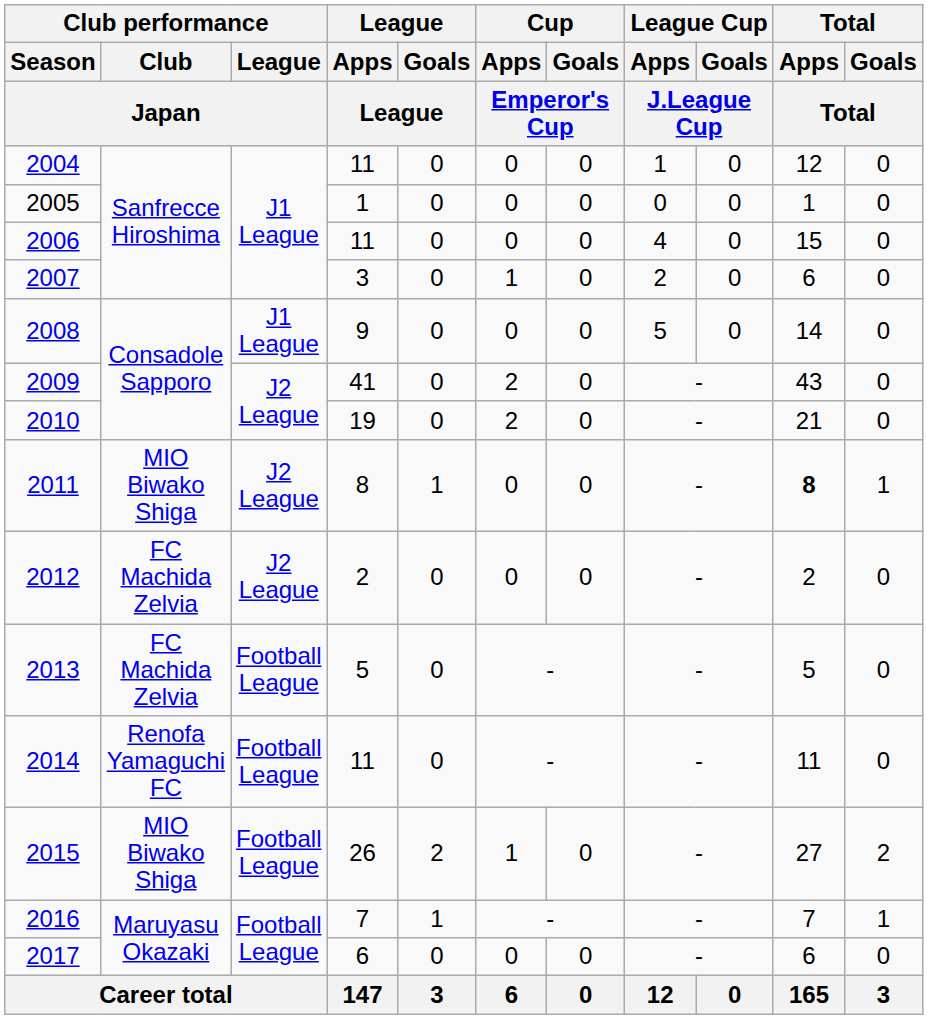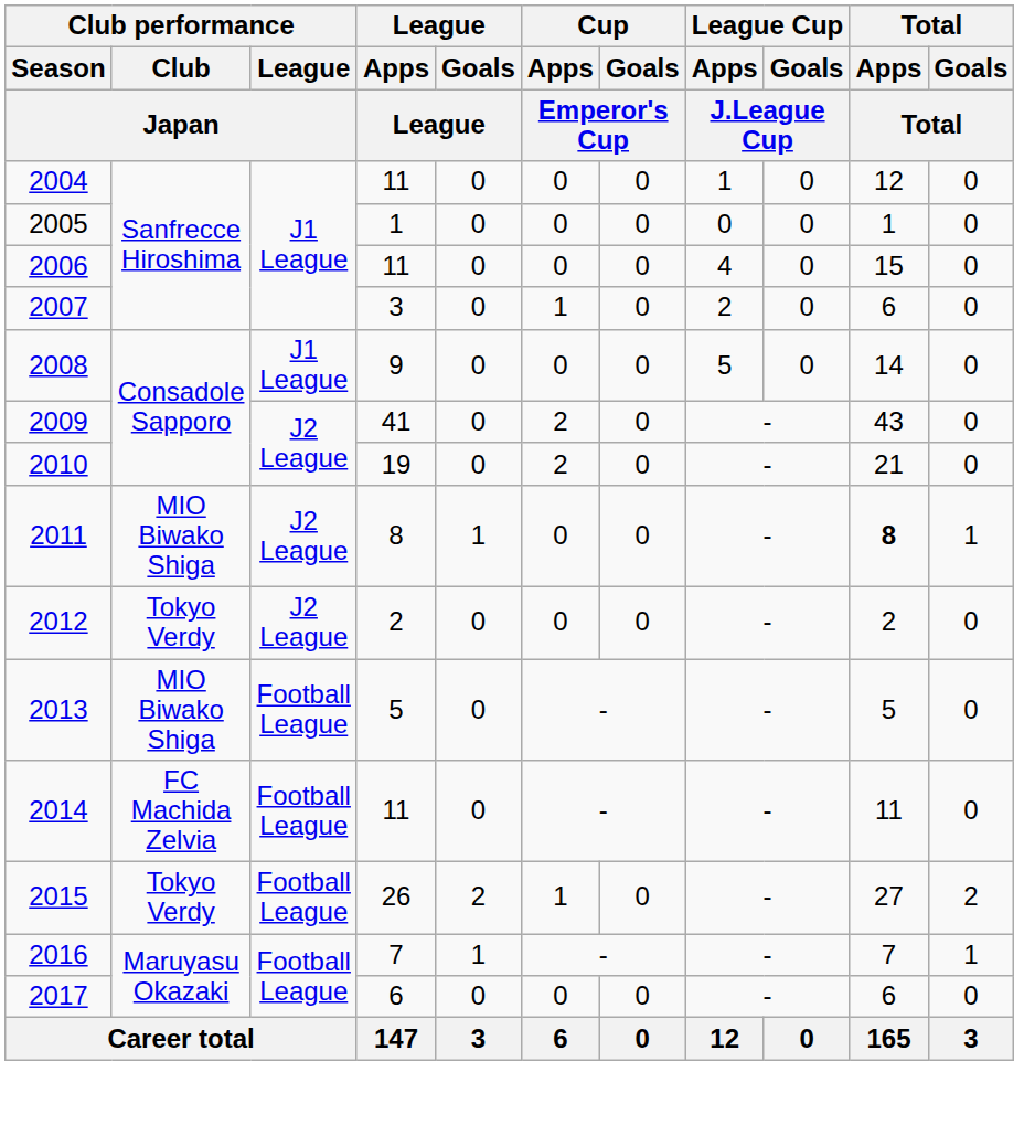 <table class="wikitable" style="text-align:center">
 <tr>
 <th colspan=3>Club performance</th>
 <th colspan=2>League</th>
 <th colspan=2>Cup</th>
 <th colspan=2>League Cup</th>
 <th colspan=2>Total</th>
 </tr>
 <tr>
 <th>Season</th>
 <th>Club</th>
 <th>League</th>
 <th>Apps</th>
 <th>Goals</th>
 <th>Apps</th>
 <th>Goals</th>
 <th>Apps</th>
 <th>Goals</th>
 <th>Apps</th>
 <th>Goals</th>
 </tr>
 <tr>
 <th colspan=3>Japan</th>
 <th colspan=2>League</th>
 <th colspan=2><a href='#'>Emperor's Cup</a></th>
 <th colspan=2><a href='#'>J.League Cup</a></th>
 <th colspan=2>Total</th>
 </tr>
 <tr>
 <td><a href='#'>2004</a></td>
 <td rowspan="4"><a href='#'>Sanfrecce Hiroshima</a></td>
 <td rowspan="4"><a href='#'>J1 League</a></td>
 <td>11</td>
 <td>0</td>
 <td>0</td>
 <td>0</td>
 <td>1</td>
 <td>0</td>
 <td>12</td>
 <td>0</td>
 </tr>
 <tr>
 <td>2005</td>
 <td>1</td>
 <td>0</td>
 <td>0</td>
 <td>0</td>
 <td>0</td>
 <td>0</td>
 <td>1</td>
 <td>0</td>
 </tr>
 <tr>
 <td><a href='#'>2006</a></td>
 <td>11</td>
 <td>0</td>
 <td>0</td>
 <td>0</td>
 <td>4</td>
 <td>0</td>
 <td>15</td>
 <td>0</td>
 </tr>
 <tr>
 <td><a href='#'>2007</a></td>
 <td>3</td>
 <td>0</td>
 <td>1</td>
 <td>0</td>
 <td>2</td>
 <td>0</td>
 <td>6</td>
 <td>0</td>
 </tr>
 <tr>
 <td><a href='#'>2008</a></td>
 <td rowspan="3"><a href='#'>Consadole Sapporo</a></td>
 <td><a href='#'>J1 League</a></td>
 <td>9</td>
 <td>0</td>
 <td>0</td>
 <td>0</td>
 <td>5</td>
 <td>0</td>
 <td>14</td>
 <td>0</td>
 </tr>
 <tr>
 <td><a href='#'>2009</a></td>
 <td rowspan="2"><a href='#'>J2 League</a></td>
 <td>41</td>
 <td>0</td>
 <td>2</td>
 <td>0</td>
 <td colspan="2">-</td>
 <td>43</td>
 <td>0</td>
 </tr>
 <tr>
 <td><a href='#'>2010</a></td>
 <td>19</td>
 <td>0</td>
 <td>2</td>
 <td>0</td>
 <td colspan="2">-</td>
 <td>21</td>
 <td>0</td>
 </tr>
 <tr>
 <td><a href='#'>2011</a></td>
 <td><a href='#'>MIO Biwako Shiga</a></td>
 <td><a href='#'>J2 League</a></td>
 <td>8</td>
 <td>1</td>
 <td>0</td>
 <td>0</td>
 <td colspan="2">-</td>
 <td><strong>8</strong></td>
 <td>1</td>
 </tr>
 <tr>
 <td><a href='#'>2012</a></td>
-<td><a href='#'>FC Machida Zelvia</a></td>
+<td><a href='#'>Tokyo Verdy</a></td>
 <td><a href='#'>J2 League</a></td>
 <td>2</td>
 <td>0</td>
 <td>0</td>
 <td>0</td>
 <td colspan="2">-</td>
 <td>2</td>
 <td>0</td>
 </tr>
 <tr>
 <td><a href='#'>2013</a></td>
-<td><a href='#'>FC Machida Zelvia</a></td>
+<td><a href='#'>MIO Biwako Shiga</a></td>
 <td><a href='#'>Football League</a></td>
 <td>5</td>
 <td>0</td>
 <td colspan="2">-</td>
 <td colspan="2">-</td>
 <td>5</td>
 <td>0</td>
 </tr>
 <tr>
 <td><a href='#'>2014</a></td>
-<td><a href='#'>Renofa Yamaguchi FC</a></td>
+<td><a href='#'>FC Machida Zelvia</a></td>
 <td><a href='#'>Football League</a></td>
 <td>11</td>
 <td>0</td>
 <td colspan="2">-</td>
 <td colspan="2">-</td>
 <td>11</td>
 <td>0</td>
 </tr>
 <tr>
 <td><a href='#'>2015</a></td>
-<td><a href='#'>MIO Biwako Shiga</a></td>
+<td><a href='#'>Tokyo Verdy</a></td>
 <td><a href='#'>Football League</a></td>
 <td>26</td>
 <td>2</td>
 <td>1</td>
 <td>0</td>
 <td colspan="2">-</td>
 <td>27</td>
 <td>2</td>
 </tr>
 <tr>
 <td><a href='#'>2016</a></td>
 <td rowspan="2"><a href='#'>Maruyasu Okazaki</a></td>
 <td rowspan="2"><a href='#'>Football League</a></td>
 <td>7</td>
 <td>1</td>
 <td colspan="2">-</td>
 <td colspan="2">-</td>
 <td>7</td>
 <td>1</td>
 </tr>
 <tr>
 <td><a href='#'>2017</a></td>
 <td>6</td>
 <td>0</td>
 <td>0</td>
 <td>0</td>
 <td colspan="2">-</td>
 <td>6</td>
 <td>0</td>
 </tr>
 <tr>
 <th colspan=3>Career total</th>
 <th>147</th>
 <th>3</th>
 <th>6</th>
 <th>0</th>
 <th>12</th>
 <th>0</th>
 <th>165</th>
 <th>3</th>
 </tr>
 </table>
